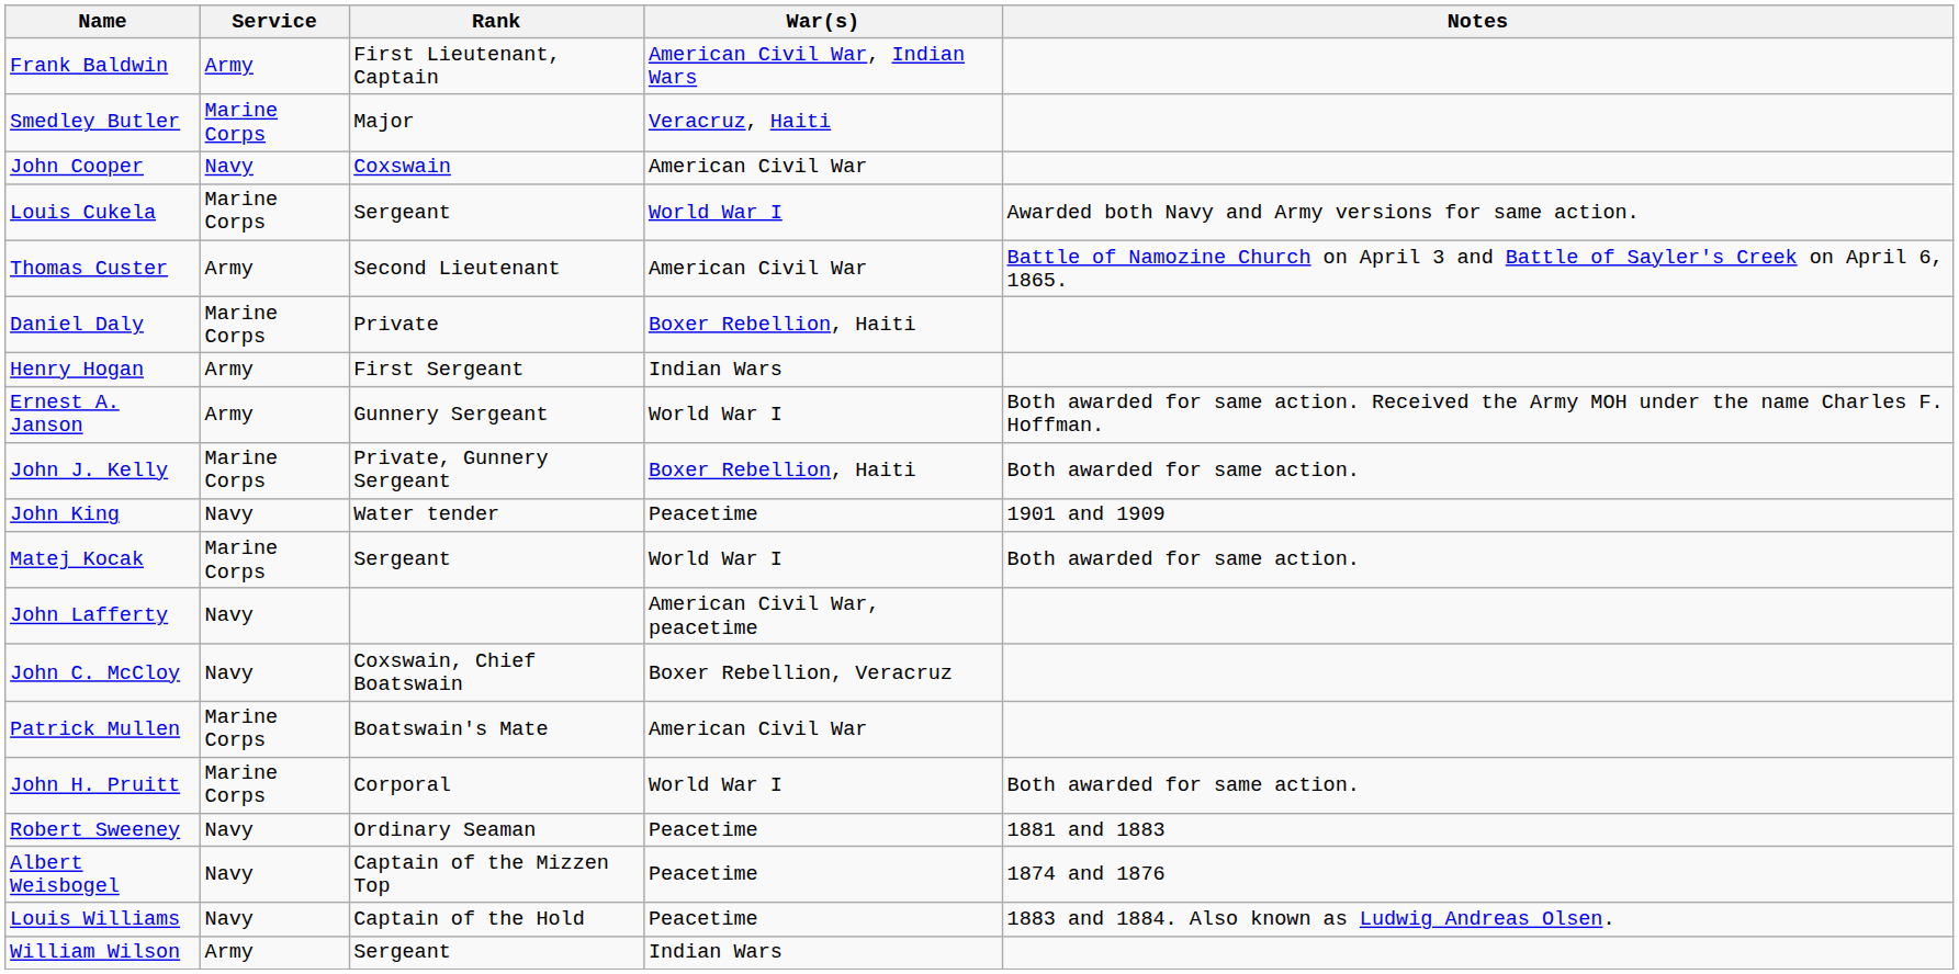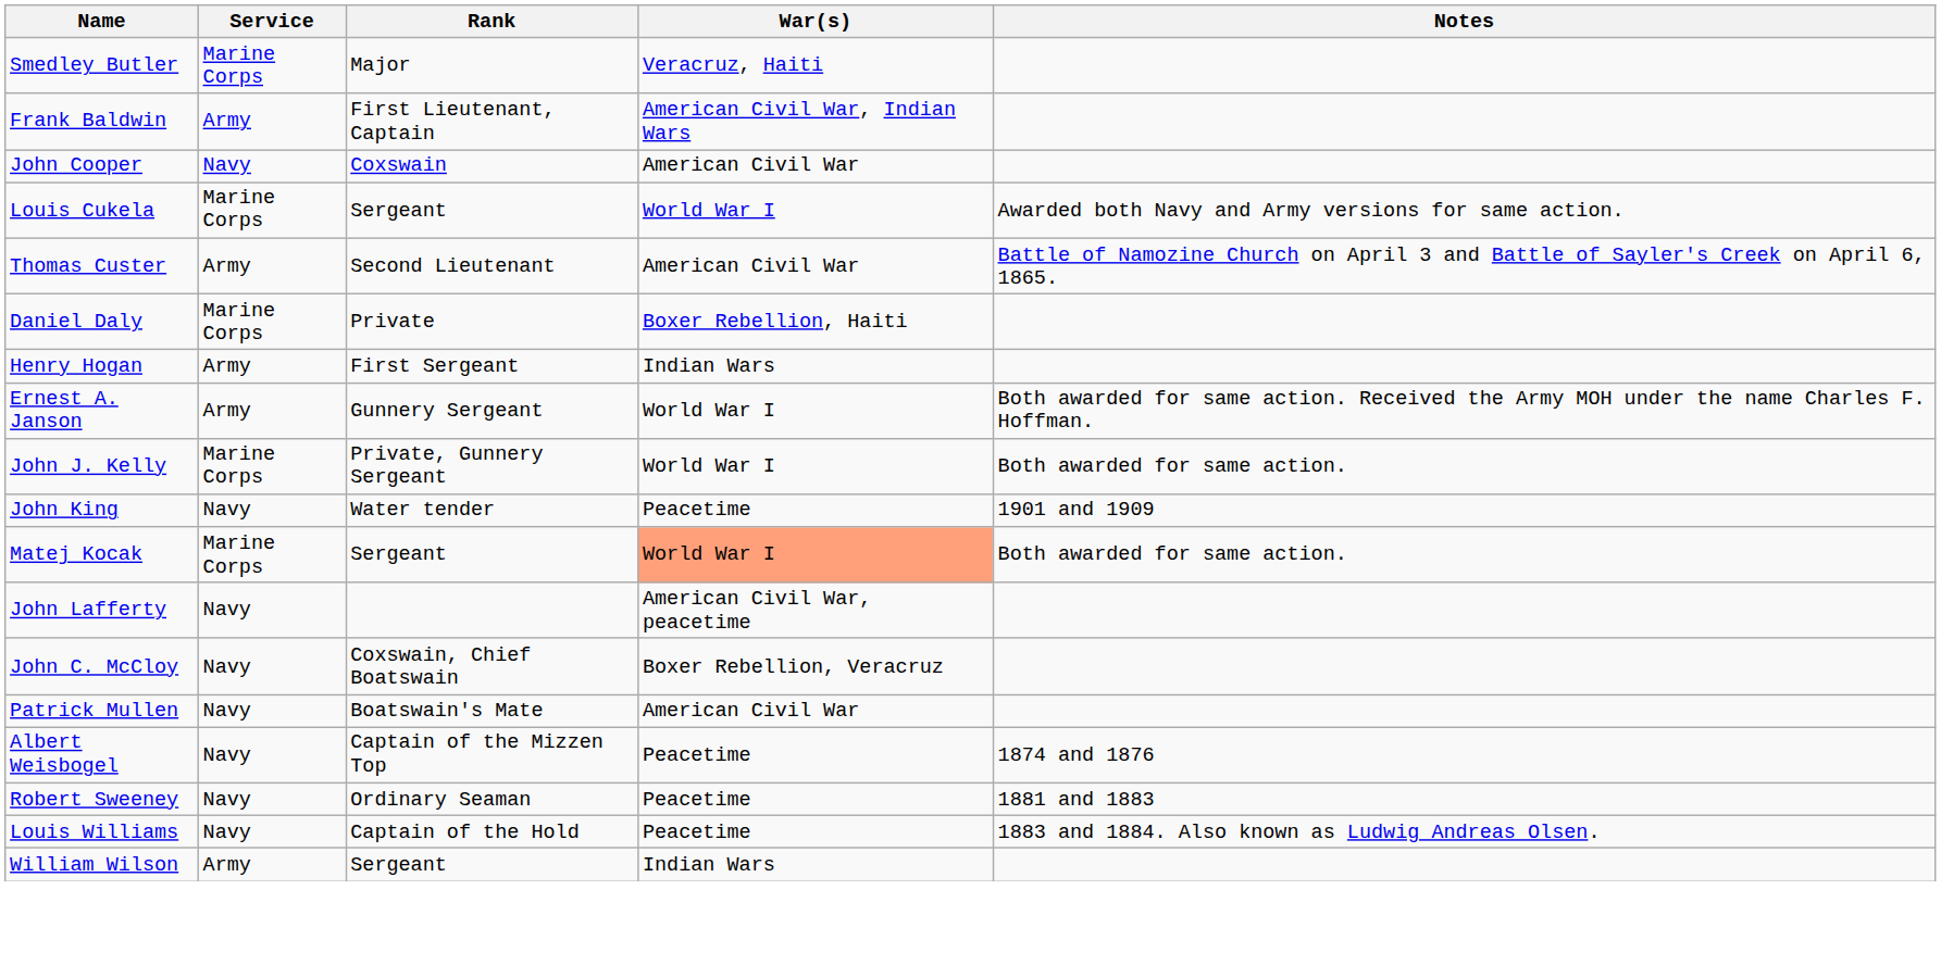 <table class="wikitable sortable">
 <tr>
 <th>Name</th>
 <th>Service</th>
 <th>Rank</th>
 <th>War(s)</th>
 <th>Notes</th>
 </tr>
 <tr>
+<td data-sort-value="Butler"><a href='#'>Smedley Butler</a></td>
+<td><a href='#'>Marine Corps</a></td>
+<td>Major</td>
+<td><a href='#'>Veracruz</a>, <a href='#'>Haiti</a></td>
+<td></td>
+</tr>
+<tr>
 <td data-sort-value="Baldwin"><a href='#'>Frank Baldwin</a></td>
 <td><a href='#'>Army</a></td>
 <td>First Lieutenant, Captain</td>
 <td><a href='#'>American Civil War</a>, <a href='#'>Indian Wars</a></td>
-<td></td>
-</tr>
-<tr>
-<td data-sort-value="Butler"><a href='#'>Smedley Butler</a></td>
-<td><a href='#'>Marine Corps</a></td>
-<td>Major</td>
-<td><a href='#'>Veracruz</a>, <a href='#'>Haiti</a></td>
 <td></td>
 </tr>
 <tr>
 <td data-sort-value="Cooper"><a href='#'>John Cooper</a></td>
 <td><a href='#'>Navy</a></td>
 <td><a href='#'>Coxswain</a></td>
 <td>American Civil War</td>
 <td></td>
 </tr>
 <tr>
 <td data-sort-value="Cukela"><a href='#'>Louis Cukela</a></td>
 <td>Marine Corps</td>
 <td>Sergeant</td>
 <td><a href='#'>World War I</a></td>
 <td>Awarded both Navy and Army versions for same action.</td>
 </tr>
 <tr>
 <td data-sort-value="Custer"><a href='#'>Thomas Custer</a></td>
 <td>Army</td>
 <td>Second Lieutenant</td>
 <td>American Civil War</td>
 <td><a href='#'>Battle of Namozine Church</a> on April 3 and <a href='#'>Battle of Sayler's Creek</a> on April 6, 1865.</td>
 </tr>
 <tr>
 <td data-sort-value="Daly"><a href='#'>Daniel Daly</a></td>
 <td>Marine Corps</td>
 <td>Private</td>
 <td><a href='#'>Boxer Rebellion</a>, Haiti</td>
 <td></td>
 </tr>
 <tr>
 <td data-sort-value="Hogan"><a href='#'>Henry Hogan</a></td>
 <td>Army</td>
 <td>First Sergeant</td>
 <td>Indian Wars</td>
 <td></td>
 </tr>
 <tr>
 <td data-sort-value="Janson"><a href='#'>Ernest A. Janson</a></td>
 <td>Army</td>
 <td>Gunnery Sergeant</td>
 <td>World War I</td>
 <td>Both awarded for same action. Received the Army MOH under the name Charles F. Hoffman.</td>
 </tr>
 <tr>
 <td data-sort-value="Kelly"><a href='#'>John J. Kelly</a></td>
 <td>Marine Corps</td>
 <td>Private, Gunnery Sergeant</td>
-<td><a href='#'>Boxer Rebellion</a>, Haiti</td>
+<td>World War I</td>
 <td>Both awarded for same action.</td>
 </tr>
 <tr>
 <td data-sort-value="King"><a href='#'>John King</a></td>
 <td>Navy</td>
 <td>Water tender</td>
 <td>Peacetime</td>
 <td>1901 and 1909</td>
 </tr>
 <tr>
 <td data-sort-value="Kocak"><a href='#'>Matej Kocak</a></td>
 <td>Marine Corps</td>
 <td>Sergeant</td>
-<td>World War I</td>
+<td style="background: lightsalmon;">World War I</td>
 <td>Both awarded for same action.</td>
 </tr>
 <tr>
 <td data-sort-value="Lafferty"><a href='#'>John Lafferty</a></td>
 <td>Navy</td>
 <td></td>
 <td>American Civil War, peacetime</td>
 <td></td>
 </tr>
 <tr>
 <td data-sort-value="McCloy"><a href='#'>John C. McCloy</a></td>
 <td>Navy</td>
 <td>Coxswain, Chief Boatswain</td>
 <td>Boxer Rebellion, Veracruz</td>
 <td></td>
 </tr>
 <tr>
 <td data-sort-value="Mullen"><a href='#'>Patrick Mullen</a></td>
-<td>Marine Corps</td>
+<td>Navy</td>
 <td>Boatswain's Mate</td>
 <td>American Civil War</td>
 <td></td>
 </tr>
 <tr>
-<td data-sort-value="Pruitt"><a href='#'>John H. Pruitt</a></td>
-<td>Marine Corps</td>
-<td>Corporal</td>
-<td>World War I</td>
-<td>Both awarded for same action.</td>
+<td data-sort-value="Weisbogel"><a href='#'>Albert Weisbogel</a></td>
+<td>Navy</td>
+<td>Captain of the Mizzen Top</td>
+<td>Peacetime</td>
+<td>1874 and 1876</td>
 </tr>
 <tr>
 <td data-sort-value="Sweeney"><a href='#'>Robert Sweeney</a></td>
 <td>Navy</td>
 <td>Ordinary Seaman</td>
 <td>Peacetime</td>
 <td>1881 and 1883</td>
-</tr>
-<tr>
-<td data-sort-value="Weisbogel"><a href='#'>Albert Weisbogel</a></td>
-<td>Navy</td>
-<td>Captain of the Mizzen Top</td>
-<td>Peacetime</td>
-<td>1874 and 1876</td>
 </tr>
 <tr>
 <td data-sort-value="Williams"><a href='#'>Louis Williams</a></td>
 <td>Navy</td>
 <td>Captain of the Hold</td>
 <td>Peacetime</td>
 <td>1883 and 1884. Also known as <a href='#'>Ludwig Andreas Olsen</a>.</td>
 </tr>
 <tr>
 <td data-sort-value="Wilson"><a href='#'>William Wilson</a></td>
 <td>Army</td>
 <td>Sergeant</td>
 <td>Indian Wars</td>
 <td></td>
 </tr>
 </table>
